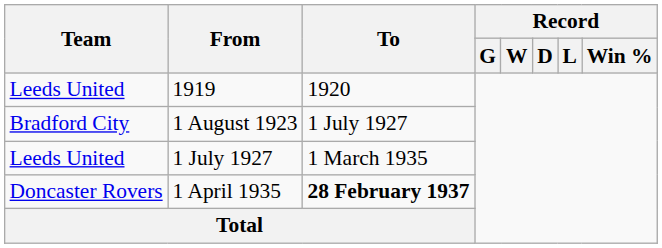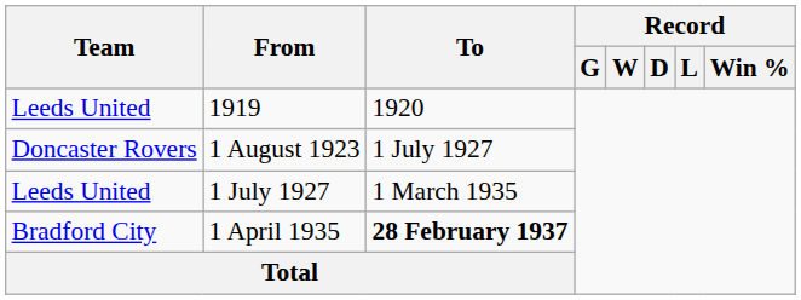 <table class="wikitable" style="text-align: center">
 <tr>
 <th rowspan="2">Team</th>
 <th rowspan="2">From</th>
 <th rowspan="2">To</th>
 <th colspan="5">Record</th>
 </tr>
 <tr>
 <th>G</th>
 <th>W</th>
 <th>D</th>
 <th>L</th>
 <th>Win %</th>
 </tr>
 <tr>
 <td align=left><a href='#'>Leeds United</a></td>
 <td align=left>1919</td>
 <td align=left>1920<br></td>
 </tr>
 <tr>
-<td align=left><a href='#'>Bradford City</a></td>
+<td align=left><a href='#'>Doncaster Rovers</a></td>
 <td align=left>1 August 1923</td>
 <td align=left>1 July 1927<br></td>
 </tr>
 <tr>
 <td align=left><a href='#'>Leeds United</a></td>
 <td align=left>1 July 1927</td>
 <td align=left>1 March 1935<br></td>
 </tr>
 <tr>
-<td align=left><a href='#'>Doncaster Rovers</a></td>
+<td align=left><a href='#'>Bradford City</a></td>
 <td align=left>1 April 1935</td>
 <td align=left><strong>28 February 1937<br></strong></td>
 </tr>
 <tr>
 <th colspan="3">Total<br></th>
 </tr>
 </table>
